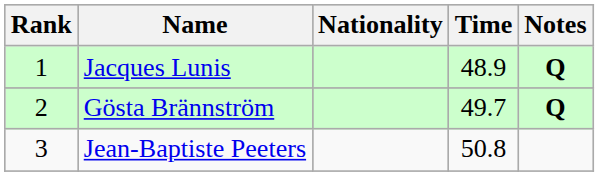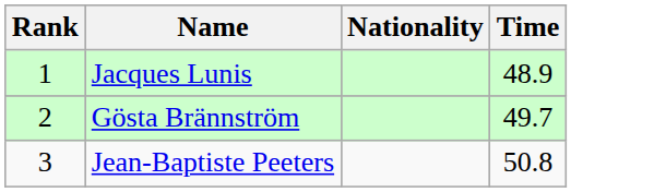 <table class="wikitable sortable" style="text-align:center">
 <tr>
 <th>Rank</th>
 <th>Name</th>
 <th>Nationality</th>
 <th>Time</th>
-<th>Notes</th>
 </tr>
 <tr bgcolor=ccffcc>
 <td>1</td>
 <td align=left><a href='#'>Jacques Lunis</a></td>
 <td align=left></td>
 <td>48.9</td>
-<td><strong>Q</strong></td>
 </tr>
 <tr bgcolor=ccffcc>
 <td>2</td>
 <td align=left><a href='#'>Gösta Brännström</a></td>
 <td align=left></td>
 <td>49.7</td>
-<td><strong>Q</strong></td>
 </tr>
 <tr>
 <td>3</td>
 <td align=left><a href='#'>Jean-Baptiste Peeters</a></td>
 <td align=left></td>
 <td>50.8</td>
-<td></td>
 </tr>
 </table>
